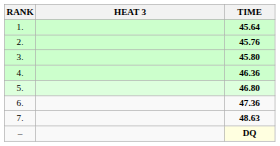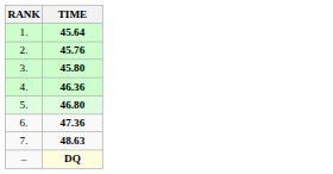 <table class="wikitable" style="border-collapse: collapse; font-size: 90%;">
 <tr>
 <th>RANK</th>
-<th style="width: 20em">HEAT 3</th>
 <th style="width: 5em">TIME</th>
 </tr>
 <tr style="background:#ccffcc;">
 <td align="center">1.</td>
-<td></td>
 <td align="center"><strong>45.64</strong></td>
 </tr>
 <tr style="background:#ccffcc;">
 <td align="center">2.</td>
-<td></td>
 <td align="center"><strong>45.76</strong></td>
 </tr>
 <tr style="background:#ccffcc;">
 <td align="center">3.</td>
-<td></td>
 <td align="center"><strong>45.80</strong></td>
 </tr>
 <tr style="background:#ccffcc;">
 <td align="center">4.</td>
-<td></td>
 <td align="center"><strong>46.36</strong></td>
 </tr>
 <tr style="background:#ddffdd;">
 <td align="center">5.</td>
-<td></td>
 <td align="center"><strong>46.80</strong></td>
 </tr>
 <tr>
 <td align="center">6.</td>
-<td></td>
 <td align="center"><strong>47.36</strong></td>
 </tr>
 <tr>
 <td align="center">7.</td>
-<td></td>
 <td align="center"><strong>48.63</strong></td>
 </tr>
 <tr>
 <td align="center">–</td>
-<td></td>
 <td align="center" style="background: lightyellow;"><strong>DQ</strong></td>
 </tr>
 </table>
